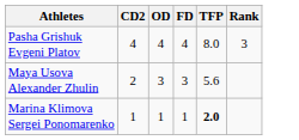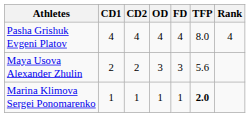 <table class="wikitable" border="1" style="font-size:90%">
 <tr>
 <th>Athletes</th>
+<th>CD1</th>
 <th>CD2</th>
 <th>OD</th>
 <th>FD</th>
 <th>TFP</th>
 <th>Rank</th>
 </tr>
 <tr align=center>
 <td align=left> <a href='#'>Pasha Grishuk</a><br> <a href='#'>Evgeni Platov</a></td>
 <td>4</td>
 <td>4</td>
 <td>4</td>
+<td>4</td>
 <td>8.0</td>
-<td>3</td>
+<td>4</td>
 </tr>
 <tr align=center>
 <td align=left> <a href='#'>Maya Usova</a><br> <a href='#'>Alexander Zhulin</a></td>
+<td>2</td>
 <td>2</td>
 <td>3</td>
 <td>3</td>
 <td>5.6</td>
 <td></td>
 </tr>
 <tr align=center>
 <td align=left> <a href='#'>Marina Klimova</a><br> <a href='#'>Sergei Ponomarenko</a></td>
 <td>1</td>
 <td>1</td>
 <td>1</td>
+<td>1</td>
 <td><strong>2.0</strong></td>
 <td></td>
 </tr>
 </table>
